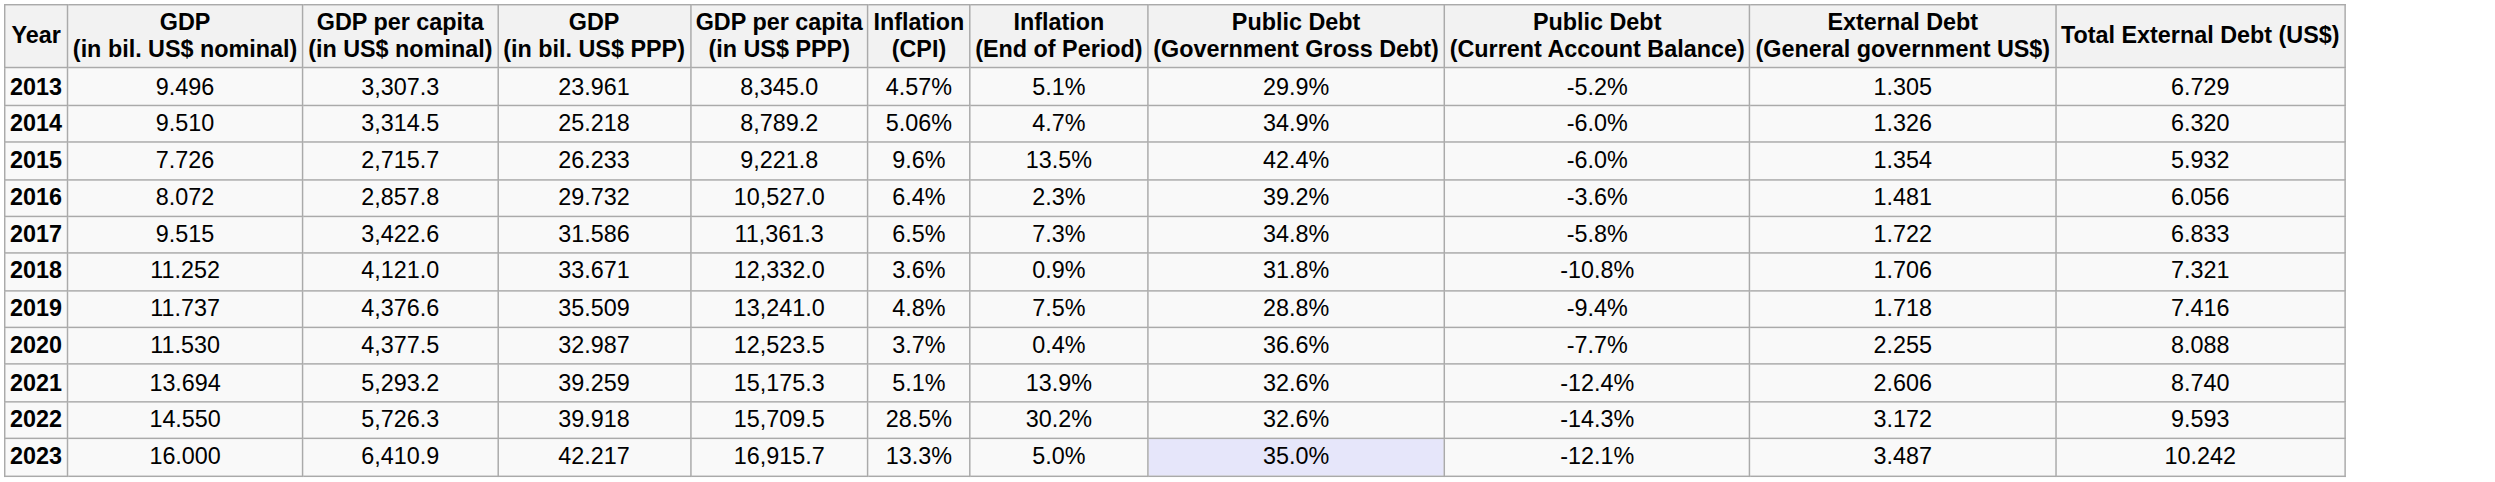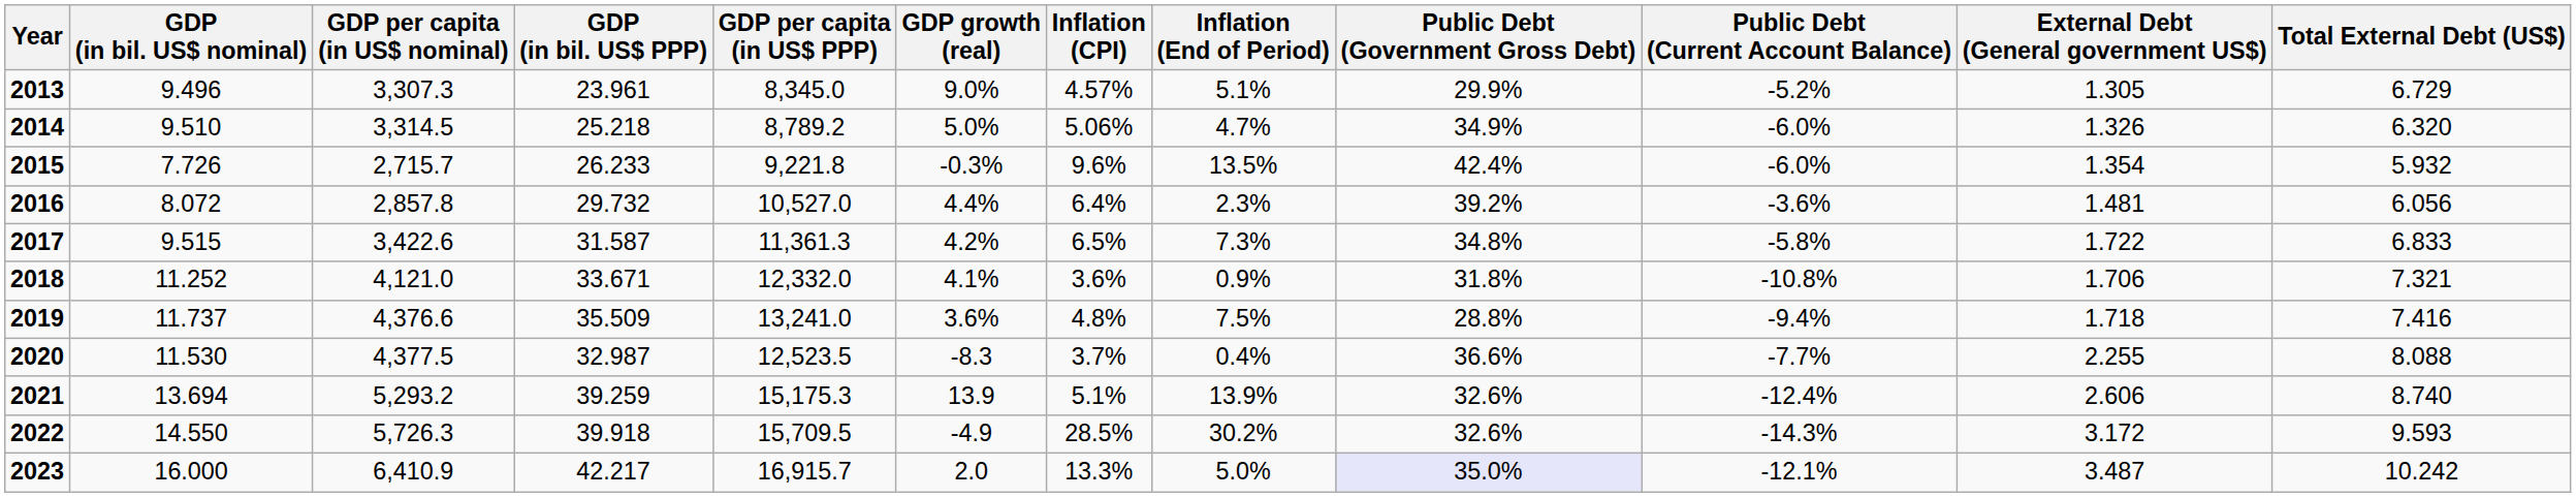 <table class="wikitable" style="text-align:center;">
 <tr style="font-weight:bold;">
 <th style="vertical-align:middle;">Year</th>
 <th>GDP <br>(in bil. US$ nominal)</th>
 <th>GDP per capita<br>(in US$ nominal)</th>
 <th>GDP <br>(in bil. US$ PPP)</th>
 <th>GDP per capita<br>(in US$ PPP)</th>
+<th>GDP growth <br>(real)</th>
 <th>Inflation <br>(CPI)</th>
 <th>Inflation <br>(End of Period)</th>
 <th>Public Debt<br>(Government Gross Debt)</th>
 <th>Public Debt<br>(Current Account Balance)</th>
 <th>External Debt<br>(General government US$)</th>
 <th>Total External Debt (US$)</th>
 </tr>
 <tr style="vertical-align:middle;">
 <td style="font-weight:bold;">2013</td>
 <td>9.496</td>
 <td>3,307.3</td>
 <td>23.961</td>
 <td>8,345.0</td>
+<td>9.0%</td>
 <td>4.57%</td>
 <td>5.1%</td>
 <td>29.9%</td>
 <td>-5.2%</td>
 <td>1.305</td>
 <td>6.729</td>
 </tr>
 <tr style="vertical-align:middle;">
 <td style="font-weight:bold;">2014</td>
 <td>9.510</td>
 <td>3,314.5</td>
 <td>25.218</td>
 <td>8,789.2</td>
+<td>5.0%</td>
 <td>5.06%</td>
 <td>4.7%</td>
 <td>34.9%</td>
 <td>-6.0%</td>
 <td>1.326</td>
 <td>6.320</td>
 </tr>
 <tr style="vertical-align:middle;">
 <td style="font-weight:bold;">2015</td>
 <td>7.726</td>
 <td>2,715.7</td>
 <td>26.233</td>
 <td>9,221.8</td>
+<td>-0.3%</td>
 <td>9.6%</td>
 <td>13.5%</td>
 <td>42.4%</td>
 <td>-6.0%</td>
 <td>1.354</td>
 <td>5.932</td>
 </tr>
 <tr style="vertical-align:middle;">
 <td style="font-weight:bold;">2016</td>
 <td>8.072</td>
 <td>2,857.8</td>
 <td>29.732</td>
 <td>10,527.0</td>
+<td>4.4%</td>
 <td>6.4%</td>
 <td>2.3%</td>
 <td>39.2%</td>
 <td>-3.6%</td>
 <td>1.481</td>
 <td>6.056</td>
 </tr>
 <tr style="vertical-align:middle;">
 <td style="font-weight:bold;">2017</td>
 <td>9.515</td>
 <td>3,422.6</td>
-<td>31.586</td>
+<td>31.587</td>
 <td>11,361.3</td>
+<td>4.2%</td>
 <td>6.5%</td>
 <td>7.3%</td>
 <td>34.8%</td>
 <td>-5.8%</td>
 <td>1.722</td>
 <td>6.833</td>
 </tr>
 <tr style="vertical-align:middle;">
 <td style="font-weight:bold;">2018</td>
 <td>11.252</td>
 <td>4,121.0</td>
 <td>33.671</td>
 <td>12,332.0</td>
+<td>4.1%</td>
 <td>3.6%</td>
 <td>0.9%</td>
 <td>31.8%</td>
 <td>-10.8%</td>
 <td>1.706</td>
 <td>7.321</td>
 </tr>
 <tr style="vertical-align:middle;">
 <td style="font-weight:bold;">2019</td>
 <td>11.737</td>
 <td>4,376.6</td>
 <td>35.509</td>
 <td>13,241.0</td>
+<td>3.6%</td>
 <td>4.8%</td>
 <td>7.5%</td>
 <td>28.8%</td>
 <td>-9.4%</td>
 <td>1.718</td>
 <td>7.416</td>
 </tr>
 <tr style="vertical-align:middle;">
 <td style="font-weight:bold;">2020</td>
 <td>11.530</td>
 <td>4,377.5</td>
 <td>32.987</td>
 <td>12,523.5</td>
+<td>-8.3</td>
 <td>3.7%</td>
 <td>0.4%</td>
 <td>36.6%</td>
 <td>-7.7%</td>
 <td>2.255</td>
 <td>8.088</td>
 </tr>
 <tr style="vertical-align:middle;">
 <td style="font-weight:bold;">2021</td>
 <td>13.694</td>
 <td>5,293.2</td>
 <td>39.259</td>
 <td>15,175.3</td>
+<td>13.9</td>
 <td>5.1%</td>
 <td>13.9%</td>
 <td>32.6%</td>
 <td>-12.4%</td>
 <td>2.606</td>
 <td>8.740</td>
 </tr>
 <tr style="vertical-align:middle;">
 <td style="font-weight:bold;">2022</td>
 <td>14.550</td>
 <td>5,726.3</td>
 <td>39.918</td>
 <td>15,709.5</td>
+<td>-4.9</td>
 <td>28.5%</td>
 <td>30.2%</td>
 <td>32.6%</td>
 <td>-14.3%</td>
 <td>3.172</td>
 <td>9.593</td>
 </tr>
 <tr style="vertical-align:middle;">
 <td style="font-weight:bold;">2023</td>
 <td>16.000</td>
 <td>6,410.9</td>
 <td>42.217</td>
 <td>16,915.7</td>
+<td>2.0</td>
 <td>13.3%</td>
 <td>5.0%</td>
 <td style="background: lavender;">35.0%</td>
 <td>-12.1%</td>
 <td>3.487</td>
 <td>10.242</td>
 </tr>
 </table>
